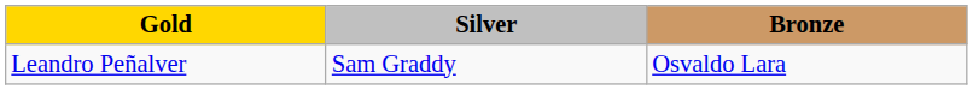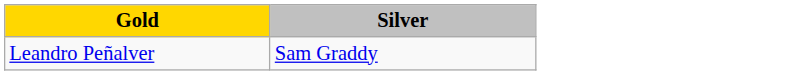 <table class="wikitable" style="text-align:left">
 <tr align="center">
 <td width=200 bgcolor=gold><strong>Gold</strong></td>
 <td width=200 bgcolor=silver><strong>Silver</strong></td>
-<td width=200 bgcolor=CC9966><strong>Bronze</strong></td>
 </tr>
 <tr>
 <td><a href='#'>Leandro Peñalver</a><br><em></em></td>
 <td><a href='#'>Sam Graddy</a><br><em></em></td>
-<td><a href='#'>Osvaldo Lara</a><br><em></em></td>
 </tr>
 </table>
